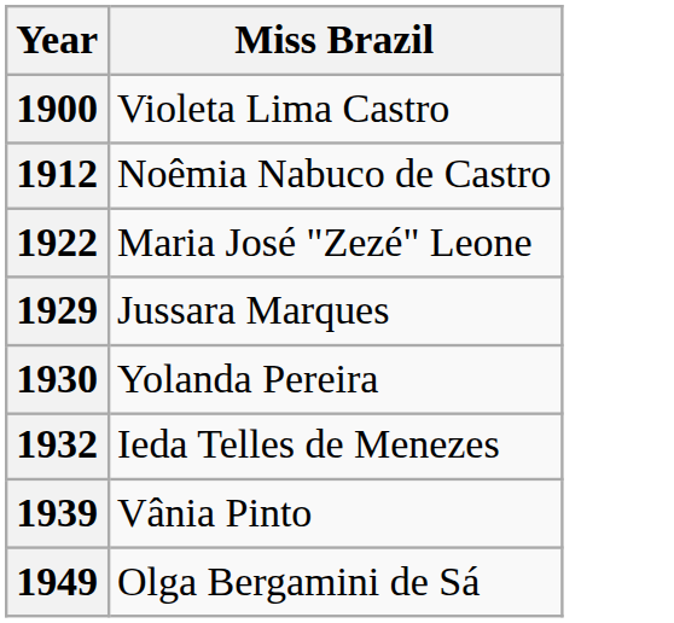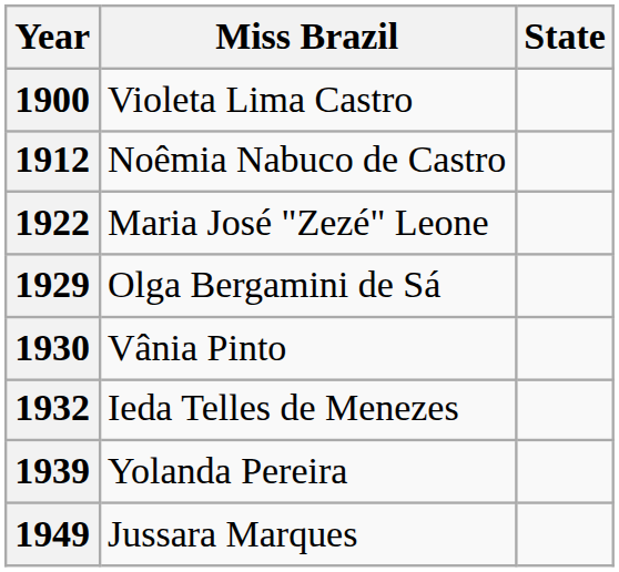 <table class="wikitable" style="font-size:90%">
 <tr>
 <th>Year</th>
 <th>Miss Brazil</th>
+<th>State</th>
 </tr>
 <tr>
 <th>1900</th>
 <td>Violeta Lima Castro</td>
+<td align="left"></td>
 </tr>
 <tr>
 <th>1912</th>
 <td>Noêmia Nabuco de Castro</td>
+<td align="left"></td>
 </tr>
 <tr>
 <th>1922</th>
 <td>Maria José "Zezé" Leone</td>
+<td align="left"></td>
 </tr>
 <tr>
 <th>1929</th>
-<td>Jussara Marques</td>
+<td>Olga Bergamini de Sá</td>
+<td align="left"></td>
 </tr>
 <tr>
 <th>1930</th>
-<td>Yolanda Pereira</td>
+<td>Vânia Pinto</td>
+<td align="left"></td>
 </tr>
 <tr>
 <th>1932</th>
 <td>Ieda Telles de Menezes</td>
+<td align="left"></td>
 </tr>
 <tr>
 <th>1939</th>
-<td>Vânia Pinto</td>
+<td>Yolanda Pereira</td>
+<td align="left"></td>
 </tr>
 <tr>
 <th>1949</th>
-<td>Olga Bergamini de Sá</td>
+<td>Jussara Marques</td>
+<td align="left"></td>
 </tr>
 </table>
